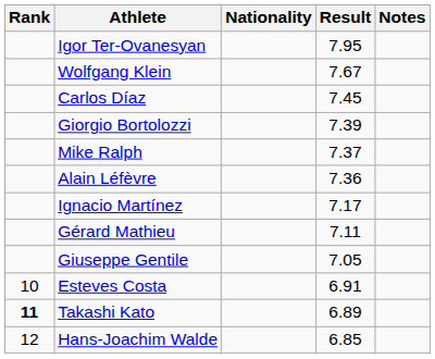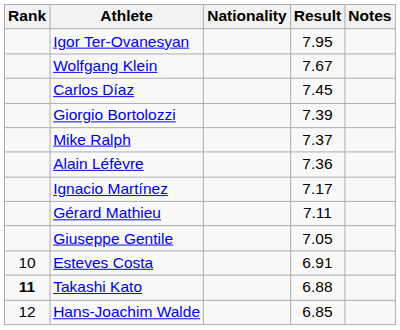 <table class="wikitable sortable" style="text-align:center">
 <tr>
 <th>Rank</th>
 <th>Athlete</th>
 <th>Nationality</th>
 <th>Result</th>
 <th>Notes</th>
 </tr>
 <tr>
 <td></td>
 <td align=left><a href='#'>Igor Ter-Ovanesyan</a></td>
 <td align=left></td>
 <td>7.95</td>
 <td></td>
 </tr>
 <tr>
 <td></td>
 <td align=left><a href='#'>Wolfgang Klein</a></td>
 <td align=left></td>
 <td>7.67</td>
 <td></td>
 </tr>
 <tr>
 <td></td>
 <td align=left><a href='#'>Carlos Díaz</a></td>
 <td align=left></td>
 <td>7.45</td>
 <td></td>
 </tr>
 <tr>
 <td></td>
 <td align=left><a href='#'>Giorgio Bortolozzi</a></td>
 <td align=left></td>
 <td>7.39</td>
 <td></td>
 </tr>
 <tr>
 <td></td>
 <td align=left><a href='#'>Mike Ralph</a></td>
 <td align=left></td>
 <td>7.37</td>
 <td></td>
 </tr>
 <tr>
 <td></td>
 <td align=left><a href='#'>Alain Léfèvre</a></td>
 <td align=left></td>
 <td>7.36</td>
 <td></td>
 </tr>
 <tr>
 <td></td>
 <td align=left><a href='#'>Ignacio Martínez</a></td>
 <td align=left></td>
 <td>7.17</td>
 <td></td>
 </tr>
 <tr>
 <td></td>
 <td align=left><a href='#'>Gérard Mathieu</a></td>
 <td align=left></td>
 <td>7.11</td>
 <td></td>
 </tr>
 <tr>
 <td></td>
 <td align=left><a href='#'>Giuseppe Gentile</a></td>
 <td align=left></td>
 <td>7.05</td>
 <td></td>
 </tr>
 <tr>
 <td>10</td>
 <td align=left><a href='#'>Esteves Costa</a></td>
 <td align=left></td>
 <td>6.91</td>
 <td></td>
 </tr>
 <tr>
 <td><strong>11</strong></td>
 <td align=left><a href='#'>Takashi Kato</a></td>
 <td align=left></td>
-<td>6.89</td>
+<td>6.88</td>
 <td></td>
 </tr>
 <tr>
 <td>12</td>
 <td align=left><a href='#'>Hans-Joachim Walde</a></td>
 <td align=left></td>
 <td>6.85</td>
 <td></td>
 </tr>
 </table>
